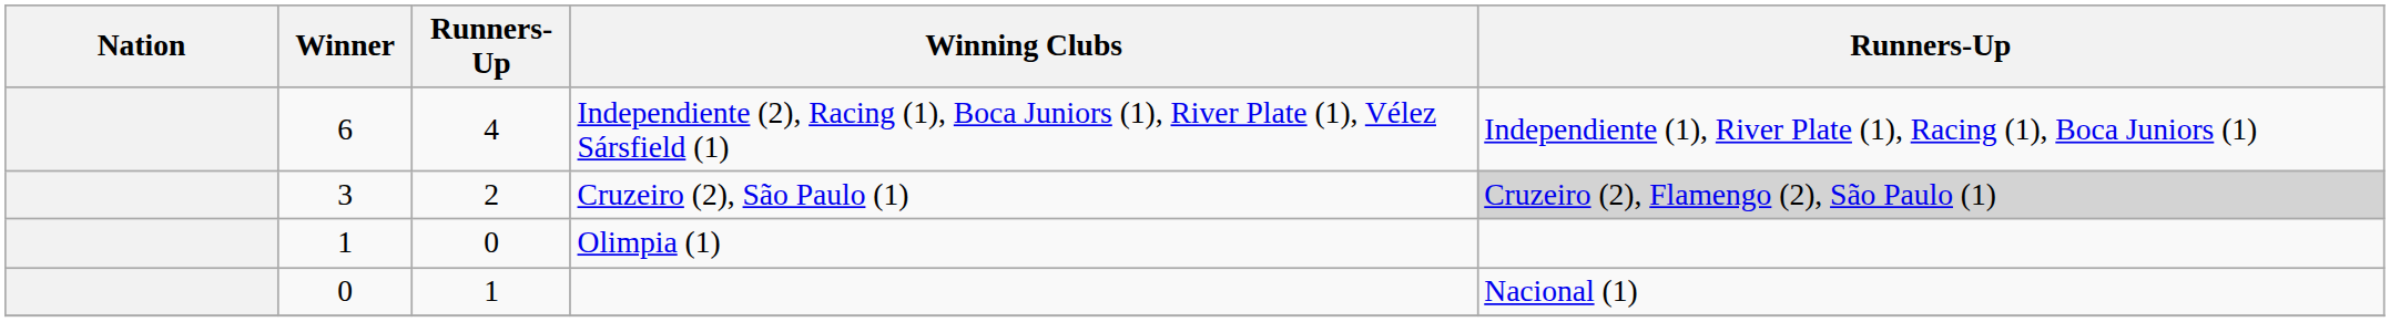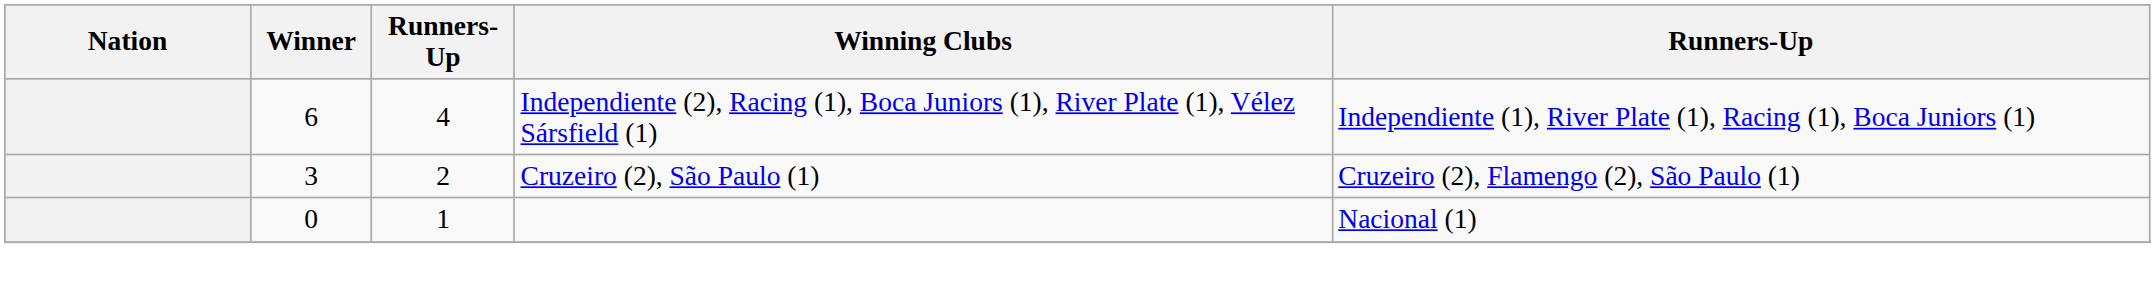 <table class="wikitable plainrowheaders sortable">
 <tr>
 <th width=6%>Nation</th>
 <th width=1%>Winner</th>
 <th width=1%>Runners-Up</th>
 <th class="unsortable" width=20%>Winning Clubs</th>
 <th class="unsortable" width=20%>Runners-Up</th>
 </tr>
 <tr>
 <th scope=row></th>
 <td align=center>6</td>
 <td align=center>4</td>
 <td><a href='#'>Independiente</a> (2), <a href='#'>Racing</a> (1), <a href='#'>Boca Juniors</a> (1), <a href='#'>River Plate</a> (1), <a href='#'>Vélez Sársfield</a> (1)</td>
 <td><a href='#'>Independiente</a> (1), <a href='#'>River Plate</a> (1), <a href='#'>Racing</a> (1), <a href='#'>Boca Juniors</a> (1)</td>
 </tr>
 <tr>
 <th scope=row></th>
 <td align=center>3</td>
 <td align=center>2</td>
 <td><a href='#'>Cruzeiro</a> (2), <a href='#'>São Paulo</a> (1)</td>
-<td style="background: lightgrey;"><a href='#'>Cruzeiro</a> (2), <a href='#'>Flamengo</a> (2), <a href='#'>São Paulo</a> (1)</td>
-</tr>
-<tr>
-<th scope=row></th>
-<td align=center>1</td>
-<td align=center>0</td>
-<td><a href='#'>Olimpia</a> (1)</td>
-<td></td>
+<td><a href='#'>Cruzeiro</a> (2), <a href='#'>Flamengo</a> (2), <a href='#'>São Paulo</a> (1)</td>
 </tr>
 <tr>
 <th scope=row></th>
 <td align=center>0</td>
 <td align=center>1</td>
 <td></td>
 <td><a href='#'>Nacional</a> (1)</td>
 </tr>
 <tr>
 </tr>
 </table>
